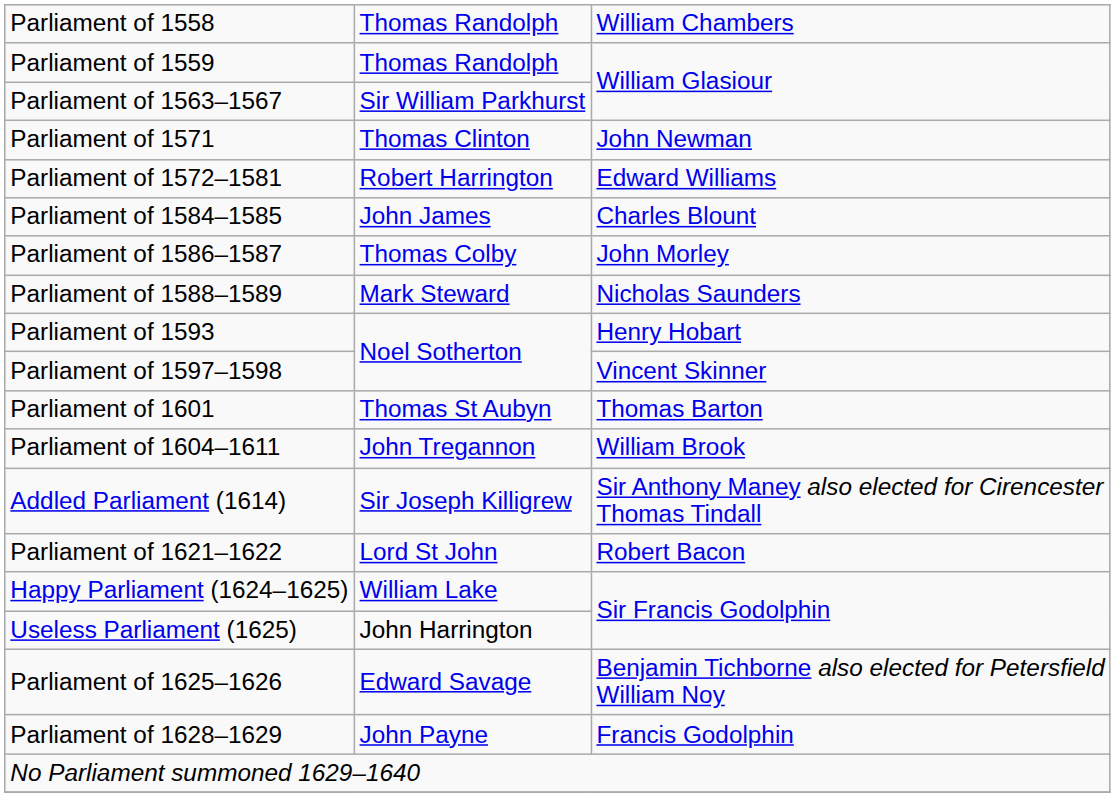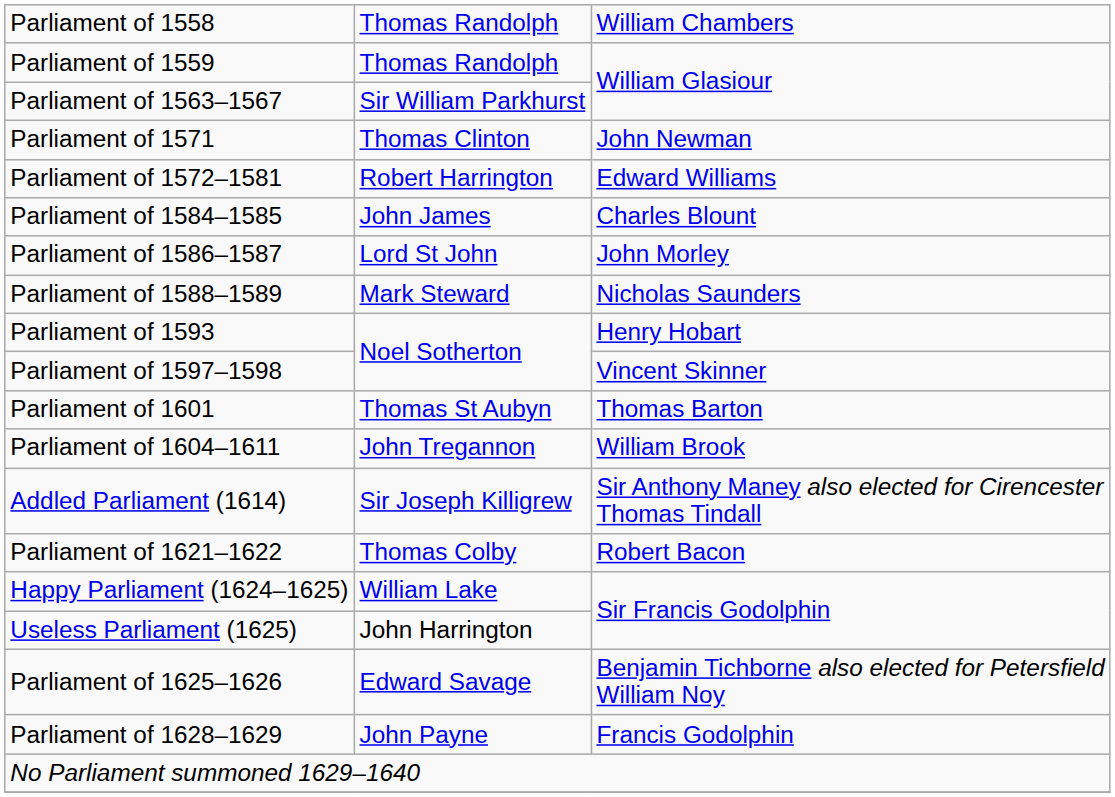 <table class="wikitable">
 <tr>
 <td>Parliament of 1558</td>
 <td><a href='#'>Thomas Randolph</a></td>
 <td><a href='#'>William Chambers</a></td>
 </tr>
 <tr>
 <td>Parliament of 1559</td>
 <td><a href='#'>Thomas Randolph</a></td>
 <td rowspan="2"><a href='#'>William Glasiour</a></td>
 </tr>
 <tr>
 <td>Parliament of 1563–1567</td>
 <td><a href='#'>Sir William Parkhurst</a></td>
 </tr>
 <tr>
 <td>Parliament of 1571</td>
 <td><a href='#'>Thomas Clinton</a></td>
 <td><a href='#'>John Newman</a></td>
 </tr>
 <tr>
 <td>Parliament of 1572–1581</td>
 <td><a href='#'>Robert Harrington</a></td>
 <td><a href='#'>Edward Williams</a></td>
 </tr>
 <tr>
 <td>Parliament of 1584–1585</td>
 <td><a href='#'>John James</a></td>
 <td><a href='#'>Charles Blount</a></td>
 </tr>
 <tr>
 <td>Parliament of 1586–1587</td>
-<td><a href='#'>Thomas Colby</a></td>
+<td><a href='#'>Lord St John</a></td>
 <td><a href='#'>John Morley</a></td>
 </tr>
 <tr>
 <td>Parliament of 1588–1589</td>
 <td><a href='#'>Mark Steward</a></td>
 <td><a href='#'>Nicholas Saunders</a></td>
 </tr>
 <tr>
 <td>Parliament of 1593</td>
 <td rowspan="2"><a href='#'>Noel Sotherton</a></td>
 <td><a href='#'>Henry Hobart</a></td>
 </tr>
 <tr>
 <td>Parliament of 1597–1598</td>
 <td><a href='#'>Vincent Skinner</a></td>
 </tr>
 <tr>
 <td>Parliament of 1601</td>
 <td><a href='#'>Thomas St Aubyn</a></td>
 <td><a href='#'>Thomas Barton</a></td>
 </tr>
 <tr>
 <td>Parliament of 1604–1611</td>
 <td><a href='#'>John Tregannon</a></td>
 <td><a href='#'>William Brook</a></td>
 </tr>
 <tr>
 <td><a href='#'>Addled Parliament</a> (1614)</td>
 <td><a href='#'>Sir Joseph Killigrew</a></td>
 <td><a href='#'>Sir Anthony Maney</a> <em>also elected for Cirencester</em><br><a href='#'>Thomas Tindall</a></td>
 </tr>
 <tr>
 <td>Parliament of 1621–1622</td>
-<td><a href='#'>Lord St John</a></td>
+<td><a href='#'>Thomas Colby</a></td>
 <td><a href='#'>Robert Bacon</a></td>
 </tr>
 <tr>
 <td><a href='#'>Happy Parliament</a> (1624–1625)</td>
 <td><a href='#'>William Lake</a></td>
 <td rowspan="2"><a href='#'>Sir Francis Godolphin</a></td>
 </tr>
 <tr>
 <td><a href='#'>Useless Parliament</a> (1625)</td>
 <td>John Harrington</td>
 </tr>
 <tr>
 <td>Parliament of 1625–1626</td>
 <td><a href='#'>Edward Savage</a></td>
 <td><a href='#'>Benjamin Tichborne</a> <em>also elected for Petersfield</em><br><a href='#'>William Noy</a></td>
 </tr>
 <tr>
 <td>Parliament of 1628–1629</td>
 <td><a href='#'>John Payne</a></td>
 <td><a href='#'>Francis Godolphin</a></td>
 </tr>
 <tr>
 <td colspan="4"><em>No Parliament summoned 1629–1640</em></td>
 </tr>
 <tr>
 </tr>
 </table>
